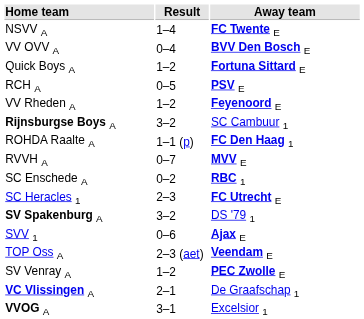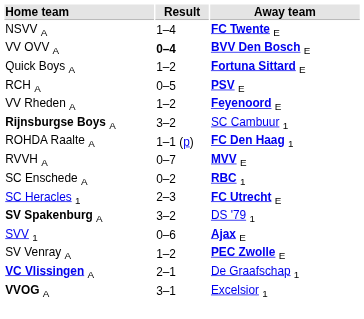 <table style="float:right;">
 <tr bgcolor="#E4E4E4">
 <th style="border-bottom:1px solid #AAAAAA" width="200" align="left">Home team</th>
 <th style="border-bottom:1px solid #AAAAAA" width="70" align="center">Result</th>
 <th style="border-bottom:1px solid #AAAAAA" width="200">Away team</th>
 </tr>
 <tr>
 <td>NSVV <sub>A</sub></td>
 <td>1–4</td>
 <td><strong><a href='#'>FC Twente</a></strong> <sub>E</sub></td>
 </tr>
 <tr>
 <td>VV OVV <sub>A</sub></td>
-<td>0–4</td>
+<td><strong>0–4</strong></td>
 <td><strong><a href='#'>BVV Den Bosch</a></strong> <sub>E</sub></td>
 </tr>
 <tr>
 <td>Quick Boys <sub>A</sub></td>
 <td>1–2</td>
 <td><strong><a href='#'>Fortuna Sittard</a></strong> <sub>E</sub></td>
 </tr>
 <tr>
 <td>RCH <sub>A</sub></td>
 <td>0–5</td>
 <td><strong><a href='#'>PSV</a></strong> <sub>E</sub></td>
 </tr>
 <tr>
 <td>VV Rheden <sub>A</sub></td>
 <td>1–2</td>
 <td><strong><a href='#'>Feyenoord</a></strong> <sub>E</sub></td>
 </tr>
 <tr>
 <td><strong>Rijnsburgse Boys</strong> <sub>A</sub></td>
 <td>3–2</td>
 <td><a href='#'>SC Cambuur</a> <sub>1</sub></td>
 </tr>
 <tr>
 <td>ROHDA Raalte <sub>A</sub></td>
 <td>1–1 (<a href='#'>p</a>)</td>
 <td><strong><a href='#'>FC Den Haag</a></strong> <sub>1</sub></td>
 </tr>
 <tr>
 <td>RVVH <sub>A</sub></td>
 <td>0–7</td>
 <td><strong><a href='#'>MVV</a></strong> <sub>E</sub></td>
 </tr>
 <tr>
 <td>SC Enschede <sub>A</sub></td>
 <td>0–2</td>
 <td><strong><a href='#'>RBC</a></strong> <sub>1</sub></td>
 </tr>
 <tr>
 <td><a href='#'>SC Heracles</a> <sub>1</sub></td>
 <td>2–3</td>
 <td><strong><a href='#'>FC Utrecht</a></strong> <sub>E</sub></td>
 </tr>
 <tr>
 <td><strong>SV Spakenburg</strong> <sub>A</sub></td>
 <td>3–2</td>
 <td><a href='#'>DS '79</a> <sub>1</sub></td>
 </tr>
 <tr>
 <td><a href='#'>SVV</a> <sub>1</sub></td>
 <td>0–6</td>
 <td><strong><a href='#'>Ajax</a></strong> <sub>E</sub></td>
 </tr>
 <tr>
-<td><a href='#'>TOP Oss</a> <sub>A</sub></td>
-<td>2–3 (<a href='#'>aet</a>)</td>
-<td><strong><a href='#'>Veendam</a></strong> <sub>E</sub></td>
-</tr>
-<tr>
 <td>SV Venray <sub>A</sub></td>
 <td>1–2</td>
 <td><strong><a href='#'>PEC Zwolle</a></strong> <sub>E</sub></td>
 </tr>
 <tr>
 <td><strong><a href='#'>VC Vlissingen</a></strong> <sub>A</sub></td>
 <td>2–1</td>
 <td><a href='#'>De Graafschap</a> <sub>1</sub></td>
 </tr>
 <tr>
 <td><strong>VVOG</strong> <sub>A</sub></td>
 <td>3–1</td>
 <td><a href='#'>Excelsior</a> <sub>1</sub></td>
 </tr>
 </table>
